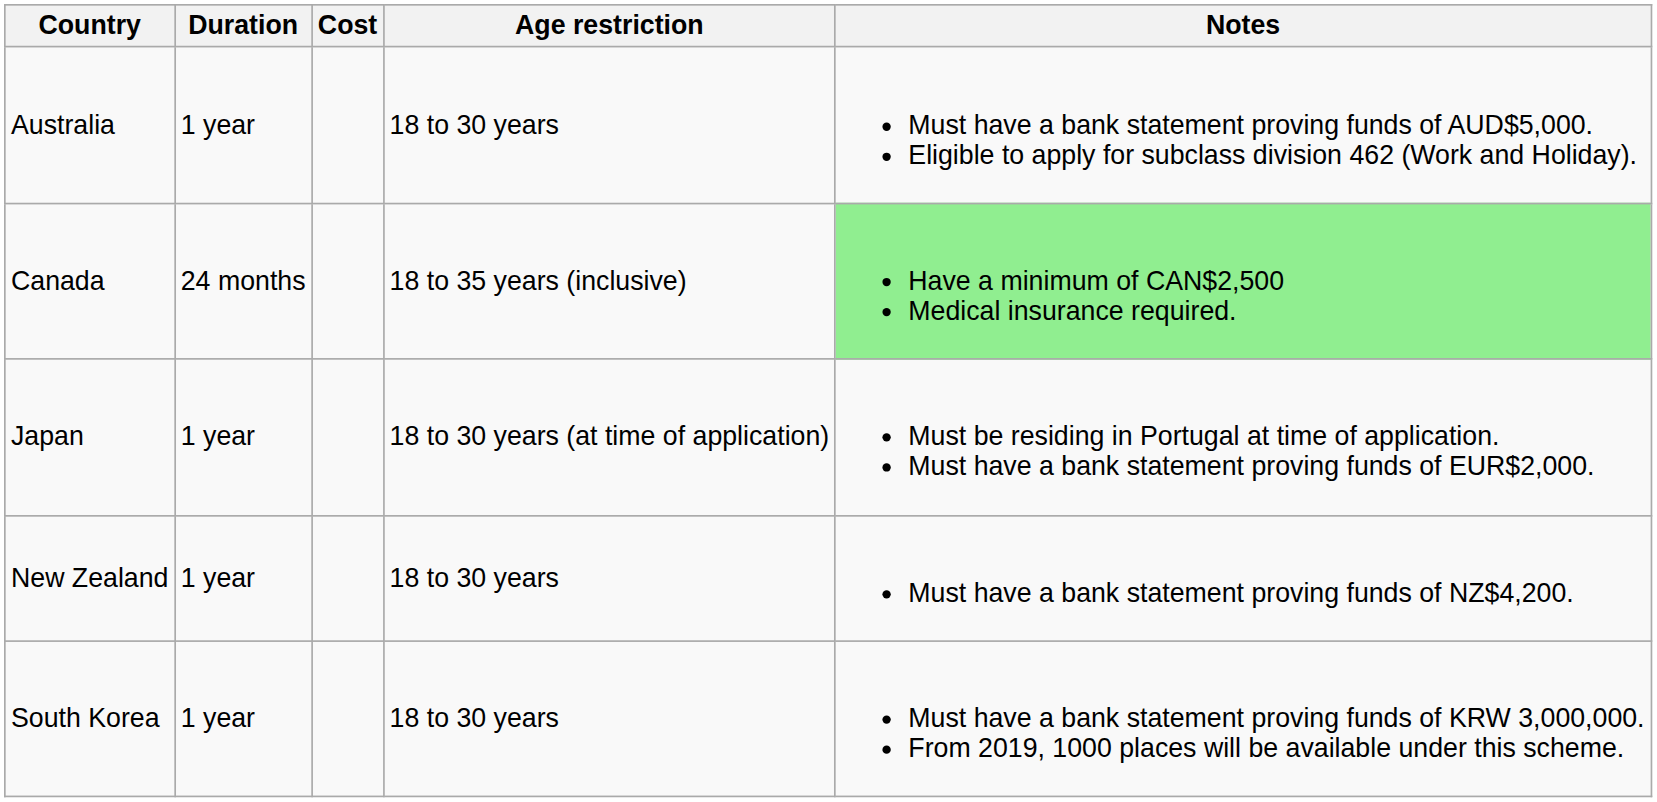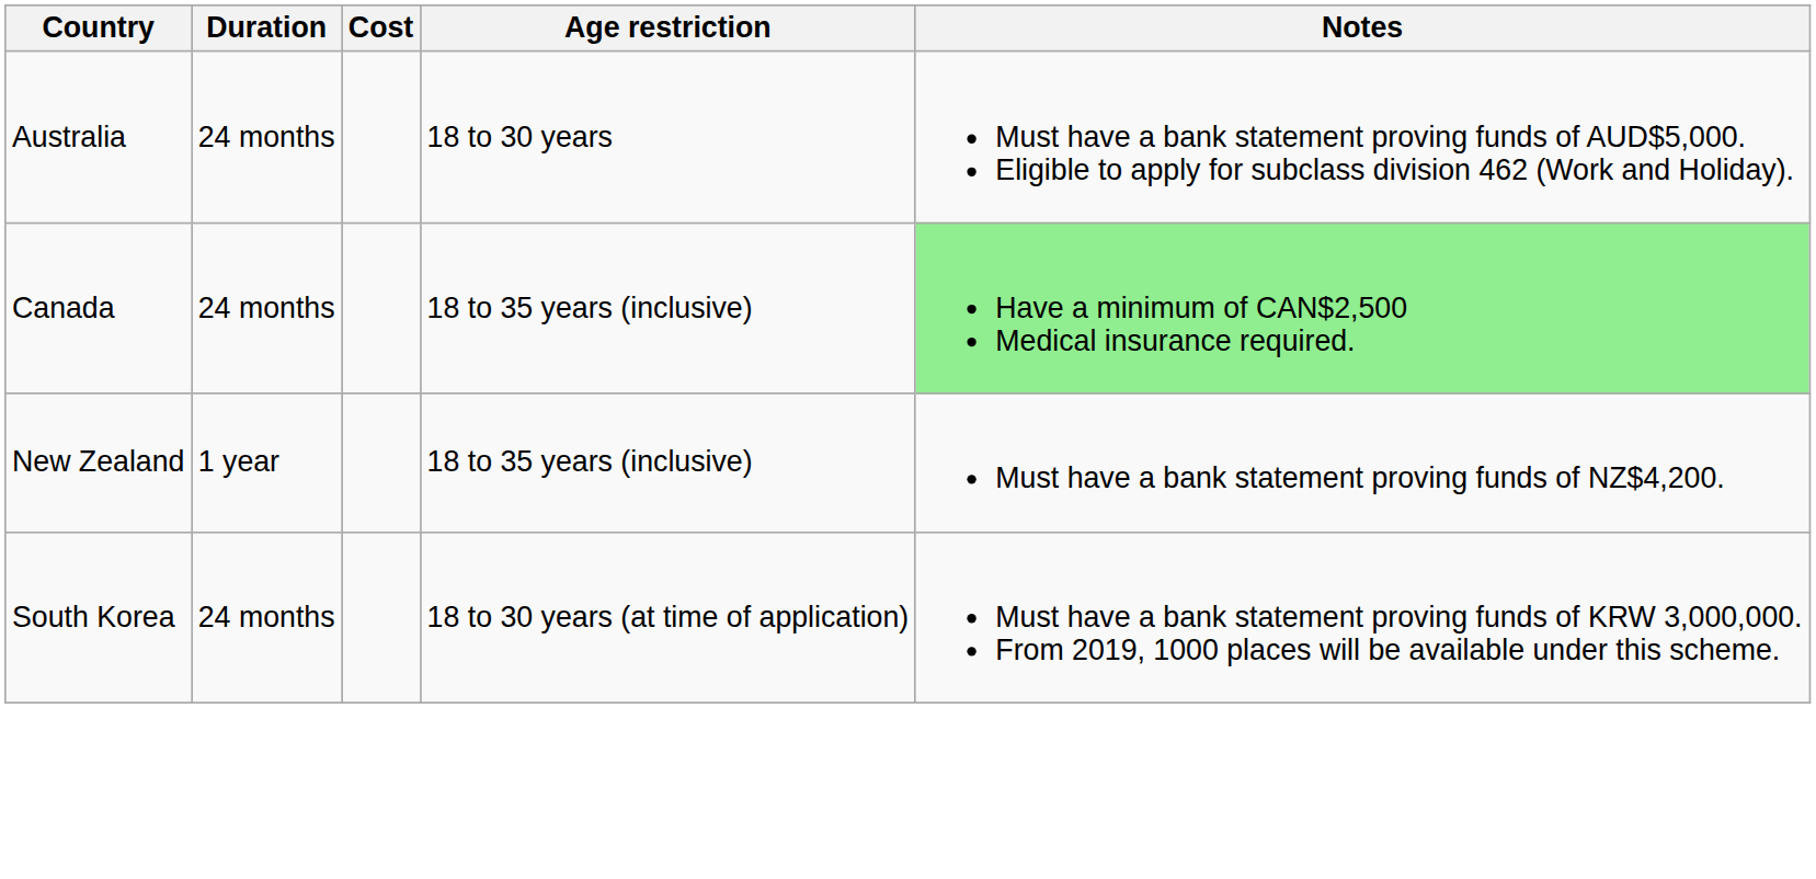 <table class="wikitable">
 <tr>
 <th>Country</th>
 <th>Duration</th>
 <th>Cost</th>
 <th>Age restriction</th>
 <th>Notes</th>
 </tr>
 <tr>
 <td>Australia</td>
-<td>1 year</td>
+<td>24 months</td>
 <td></td>
 <td>18 to 30 years</td>
 <td><br><ul><li>Must have a bank statement proving funds of AUD$5,000.</li><li>Eligible to apply for subclass division 462 (Work and Holiday).</li></ul></td>
 </tr>
 <tr>
 <td>Canada</td>
 <td>24 months</td>
 <td></td>
 <td>18 to 35 years (inclusive)</td>
 <td style="background: lightgreen;"><br><ul><li>Have a minimum of CAN$2,500</li><li>Medical insurance required.</li></ul></td>
 </tr>
 <tr>
-<td>Japan</td>
-<td>1 year</td>
-<td></td>
-<td>18 to 30 years (at time of application)</td>
-<td><br><ul><li>Must be residing in Portugal at time of application.</li><li>Must have a bank statement proving funds of EUR$2,000.</li></ul></td>
-</tr>
-<tr>
 <td>New Zealand</td>
 <td>1 year</td>
 <td></td>
-<td>18 to 30 years</td>
+<td>18 to 35 years (inclusive)</td>
 <td><br><ul><li>Must have a bank statement proving funds of NZ$4,200.</li></ul></td>
 </tr>
 <tr>
 <td>South Korea</td>
-<td>1 year</td>
+<td>24 months</td>
 <td></td>
-<td>18 to 30 years</td>
+<td>18 to 30 years (at time of application)</td>
 <td><br><ul><li>Must have a bank statement proving funds of KRW 3,000,000.</li><li>From 2019, 1000 places will be available under this scheme.</li></ul></td>
 </tr>
 </table>
